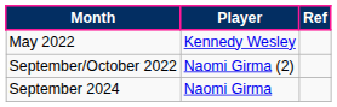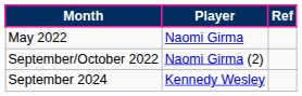 <table class="wikitable">
 <tr>
 <th style="background:#032E62; color:white; border:2px solid #FC1896;" scope="col">Month</th>
 <th style="background:#032E62; color:white; border:2px solid #FC1896;" scope="col">Player</th>
 <th style="background:#032E62; color:white; border:2px solid #FC1896;" scope="col">Ref</th>
 </tr>
 <tr>
 <td>May 2022</td>
-<td> <a href='#'>Kennedy Wesley</a></td>
+<td> <a href='#'>Naomi Girma</a></td>
 <td></td>
 </tr>
 <tr>
 <td>September/October 2022</td>
 <td> <a href='#'>Naomi Girma</a> (2)</td>
 <td></td>
 </tr>
 <tr>
 <td>September 2024</td>
-<td> <a href='#'>Naomi Girma</a></td>
+<td> <a href='#'>Kennedy Wesley</a></td>
 <td></td>
 </tr>
 </table>
